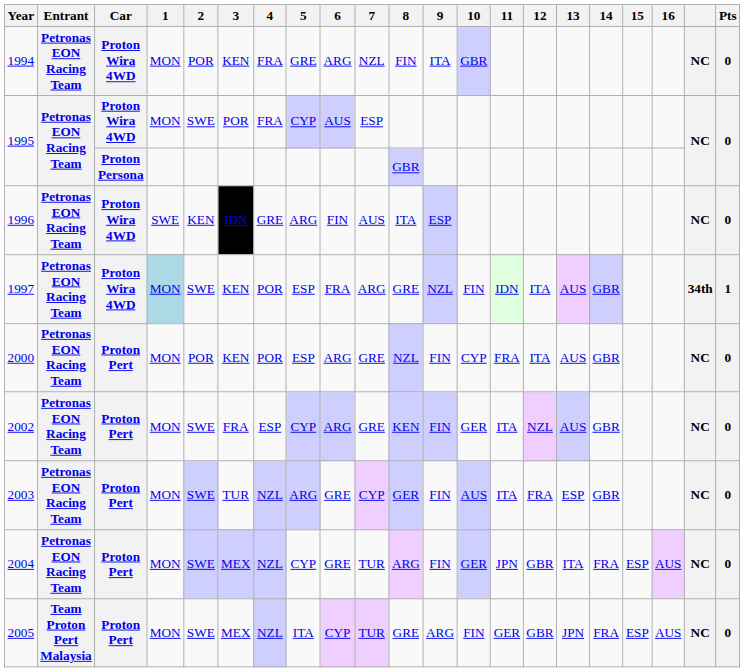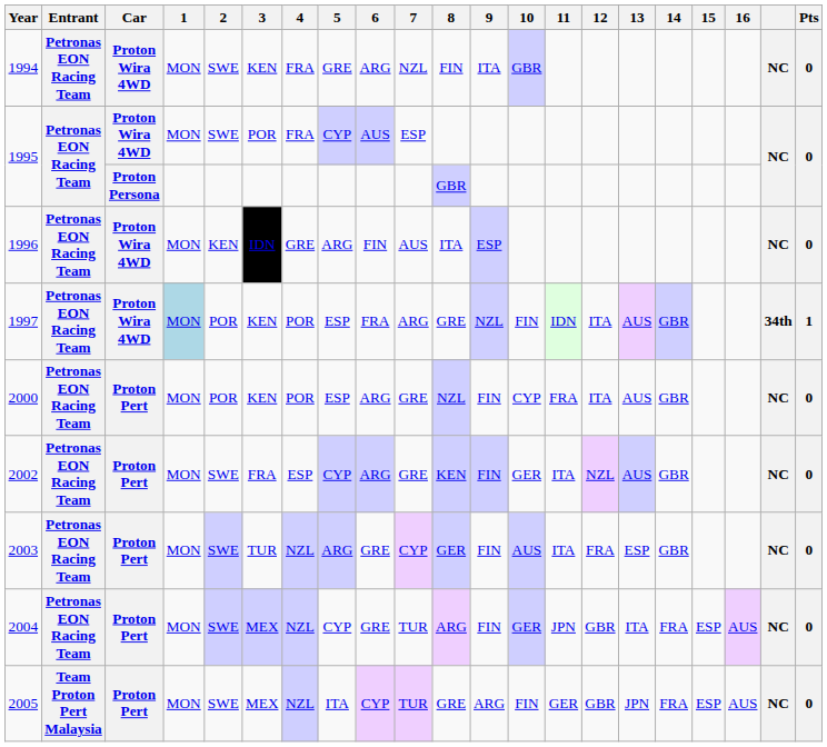 <table class="wikitable" style="text-align:center; font-size:90%">
 <tr>
 <th>Year</th>
 <th>Entrant</th>
 <th>Car</th>
 <th>1</th>
 <th>2</th>
 <th>3</th>
 <th>4</th>
 <th>5</th>
 <th>6</th>
 <th>7</th>
 <th>8</th>
 <th>9</th>
 <th>10</th>
 <th>11</th>
 <th>12</th>
 <th>13</th>
 <th>14</th>
 <th>15</th>
 <th>16</th>
 <th></th>
 <th>Pts</th>
 </tr>
 <tr>
 <td><a href='#'>1994</a></td>
 <th><a href='#'>Petronas EON Racing Team</a></th>
 <th><a href='#'>Proton Wira 4WD</a></th>
 <td><a href='#'>MON</a></td>
-<td><a href='#'>POR</a></td>
+<td><a href='#'>SWE</a></td>
 <td><a href='#'>KEN</a></td>
 <td><a href='#'>FRA</a></td>
 <td><a href='#'>GRE</a></td>
 <td><a href='#'>ARG</a></td>
 <td><a href='#'>NZL</a></td>
 <td><a href='#'>FIN</a></td>
 <td><a href='#'>ITA</a></td>
 <td style="background:#CFCFFF;"><a href='#'>GBR</a><br></td>
 <td></td>
 <td></td>
 <td></td>
 <td></td>
 <td></td>
 <td></td>
 <th>NC</th>
 <th>0</th>
 </tr>
 <tr>
 <td rowspan=2><a href='#'>1995</a></td>
 <th rowspan=2><a href='#'>Petronas EON Racing Team</a></th>
 <th><a href='#'>Proton Wira 4WD</a></th>
 <td><a href='#'>MON</a></td>
 <td><a href='#'>SWE</a></td>
 <td><a href='#'>POR</a></td>
 <td><a href='#'>FRA</a></td>
 <td style="background:#CFCFFF;"><a href='#'>CYP</a><br></td>
 <td style="background:#CFCFFF;"><a href='#'>AUS</a><br></td>
 <td><a href='#'>ESP</a></td>
 <td></td>
 <td></td>
 <td></td>
 <td></td>
 <td></td>
 <td></td>
 <td></td>
 <td></td>
 <td></td>
 <th rowspan=2>NC</th>
 <th rowspan=2>0</th>
 </tr>
 <tr>
 <th><a href='#'>Proton Persona</a></th>
 <td></td>
 <td></td>
 <td></td>
 <td></td>
 <td></td>
 <td></td>
 <td></td>
 <td style="background:#CFCFFF;"><a href='#'>GBR</a><br></td>
 <td></td>
 <td></td>
 <td></td>
 <td></td>
 <td></td>
 <td></td>
 <td></td>
 <td></td>
 </tr>
 <tr>
 <td><a href='#'>1996</a></td>
 <th><a href='#'>Petronas EON Racing Team</a></th>
 <th><a href='#'>Proton Wira 4WD</a></th>
-<td><a href='#'>SWE</a></td>
+<td><a href='#'>MON</a></td>
 <td><a href='#'>KEN</a></td>
 <td style="background:#000000; color:#ffffff"><a href='#'><span>IDN</span></a><br></td>
 <td><a href='#'>GRE</a></td>
 <td><a href='#'>ARG</a></td>
 <td><a href='#'>FIN</a></td>
 <td><a href='#'>AUS</a></td>
 <td><a href='#'>ITA</a></td>
 <td style="background:#CFCFFF;"><a href='#'>ESP</a><br></td>
 <td></td>
 <td></td>
 <td></td>
 <td></td>
 <td></td>
 <td></td>
 <td></td>
 <th>NC</th>
 <th>0</th>
 </tr>
 <tr>
 <td><a href='#'>1997</a></td>
 <th><a href='#'>Petronas EON Racing Team</a></th>
 <th><a href='#'>Proton Wira 4WD</a></th>
 <td style="background: lightblue;"><a href='#'>MON</a></td>
-<td><a href='#'>SWE</a></td>
+<td><a href='#'>POR</a></td>
 <td><a href='#'>KEN</a></td>
 <td><a href='#'>POR</a></td>
 <td><a href='#'>ESP</a></td>
 <td><a href='#'>FRA</a></td>
 <td><a href='#'>ARG</a></td>
 <td><a href='#'>GRE</a></td>
 <td style="background:#CFCFFF;"><a href='#'>NZL</a><br></td>
 <td><a href='#'>FIN</a></td>
 <td style="background:#DFFFDF;"><a href='#'>IDN</a><br></td>
 <td><a href='#'>ITA</a></td>
 <td style="background:#EFCFFF;"><a href='#'>AUS</a><br></td>
 <td style="background:#CFCFFF;"><a href='#'>GBR</a><br></td>
 <td></td>
 <td></td>
 <th>34th</th>
 <th>1</th>
 </tr>
 <tr>
 <td><a href='#'>2000</a></td>
 <th><a href='#'>Petronas EON Racing Team</a></th>
 <th><a href='#'>Proton Pert</a></th>
 <td><a href='#'>MON</a></td>
 <td><a href='#'>POR</a></td>
 <td><a href='#'>KEN</a></td>
 <td><a href='#'>POR</a></td>
 <td><a href='#'>ESP</a></td>
 <td><a href='#'>ARG</a></td>
 <td><a href='#'>GRE</a></td>
 <td style="background:#CFCFFF;"><a href='#'>NZL</a><br></td>
 <td><a href='#'>FIN</a></td>
 <td><a href='#'>CYP</a></td>
 <td><a href='#'>FRA</a></td>
 <td><a href='#'>ITA</a></td>
 <td><a href='#'>AUS</a></td>
 <td><a href='#'>GBR</a></td>
 <td></td>
 <td></td>
 <th>NC</th>
 <th>0</th>
 </tr>
 <tr>
 <td><a href='#'>2002</a></td>
 <th><a href='#'>Petronas EON Racing Team</a></th>
 <th><a href='#'>Proton Pert</a></th>
 <td><a href='#'>MON</a></td>
 <td><a href='#'>SWE</a></td>
 <td><a href='#'>FRA</a></td>
 <td><a href='#'>ESP</a></td>
 <td style="background:#CFCFFF;"><a href='#'>CYP</a><br></td>
 <td style="background:#CFCFFF;"><a href='#'>ARG</a><br></td>
 <td><a href='#'>GRE</a></td>
 <td style="background:#CFCFFF;"><a href='#'>KEN</a><br></td>
 <td style="background:#CFCFFF;"><a href='#'>FIN</a><br></td>
 <td><a href='#'>GER</a></td>
 <td><a href='#'>ITA</a></td>
 <td style="background:#EFCFFF;"><a href='#'>NZL</a><br></td>
 <td style="background:#CFCFFF;"><a href='#'>AUS</a><br></td>
 <td><a href='#'>GBR</a></td>
 <td></td>
 <td></td>
 <th>NC</th>
 <th>0</th>
 </tr>
 <tr>
 <td><a href='#'>2003</a></td>
 <th><a href='#'>Petronas EON Racing Team</a></th>
 <th><a href='#'>Proton Pert</a></th>
 <td><a href='#'>MON</a></td>
 <td style="background:#CFCFFF;"><a href='#'>SWE</a><br></td>
 <td><a href='#'>TUR</a></td>
 <td style="background:#CFCFFF;"><a href='#'>NZL</a><br></td>
 <td style="background:#CFCFFF;"><a href='#'>ARG</a><br></td>
 <td><a href='#'>GRE</a></td>
 <td style="background:#EFCFFF;"><a href='#'>CYP</a><br></td>
 <td style="background:#CFCFFF;"><a href='#'>GER</a><br></td>
 <td><a href='#'>FIN</a></td>
 <td style="background:#CFCFFF;"><a href='#'>AUS</a><br></td>
 <td><a href='#'>ITA</a></td>
 <td><a href='#'>FRA</a></td>
 <td><a href='#'>ESP</a></td>
 <td><a href='#'>GBR</a></td>
 <td></td>
 <td></td>
 <th>NC</th>
 <th>0</th>
 </tr>
 <tr>
 <td><a href='#'>2004</a></td>
 <th><a href='#'>Petronas EON Racing Team</a></th>
 <th><a href='#'>Proton Pert</a></th>
 <td><a href='#'>MON</a></td>
 <td style="background:#CFCFFF;"><a href='#'>SWE</a><br></td>
 <td style="background:#CFCFFF;"><a href='#'>MEX</a><br></td>
 <td style="background:#CFCFFF;"><a href='#'>NZL</a><br></td>
 <td><a href='#'>CYP</a></td>
 <td><a href='#'>GRE</a></td>
 <td><a href='#'>TUR</a></td>
 <td style="background:#EFCFFF;"><a href='#'>ARG</a><br></td>
 <td><a href='#'>FIN</a></td>
 <td style="background:#CFCFFF;"><a href='#'>GER</a><br></td>
 <td><a href='#'>JPN</a></td>
 <td><a href='#'>GBR</a></td>
 <td><a href='#'>ITA</a></td>
 <td><a href='#'>FRA</a></td>
 <td><a href='#'>ESP</a></td>
 <td style="background:#EFCFFF;"><a href='#'>AUS</a><br></td>
 <th>NC</th>
 <th>0</th>
 </tr>
 <tr>
 <td><a href='#'>2005</a></td>
 <th><a href='#'>Team Proton Pert Malaysia</a></th>
 <th><a href='#'>Proton Pert</a></th>
 <td><a href='#'>MON</a></td>
 <td><a href='#'>SWE</a></td>
 <td><a href='#'>MEX</a></td>
 <td style="background:#CFCFFF;"><a href='#'>NZL</a><br></td>
 <td><a href='#'>ITA</a></td>
 <td style="background:#EFCFFF;"><a href='#'>CYP</a><br></td>
 <td style="background:#EFCFFF;"><a href='#'>TUR</a><br></td>
 <td><a href='#'>GRE</a></td>
 <td><a href='#'>ARG</a></td>
 <td><a href='#'>FIN</a></td>
 <td><a href='#'>GER</a></td>
 <td><a href='#'>GBR</a></td>
 <td><a href='#'>JPN</a></td>
 <td><a href='#'>FRA</a></td>
 <td><a href='#'>ESP</a></td>
 <td><a href='#'>AUS</a></td>
 <th>NC</th>
 <th>0</th>
 </tr>
 </table>
